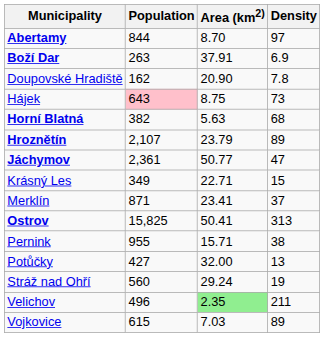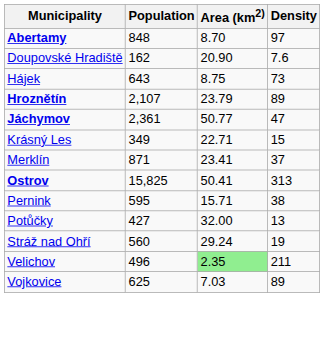 <table class="wikitable sortable">
 <tr>
 <th>Municipality</th>
 <th>Population</th>
 <th>Area (km<sup>2)</sup></th>
 <th>Density</th>
 </tr>
 <tr>
 <td><strong><a href='#'>Abertamy</a></strong></td>
-<td>844</td>
+<td>848</td>
 <td>8.70</td>
 <td>97</td>
-</tr>
-<tr>
-<td><strong><a href='#'>Boží Dar</a></strong></td>
-<td>263</td>
-<td>37.91</td>
-<td>6.9</td>
 </tr>
 <tr>
 <td><a href='#'>Doupovské Hradiště</a></td>
 <td>162</td>
 <td>20.90</td>
-<td>7.8</td>
+<td>7.6</td>
 </tr>
 <tr>
 <td><a href='#'>Hájek</a></td>
-<td style="background: pink;">643</td>
+<td>643</td>
 <td>8.75</td>
 <td>73</td>
-</tr>
-<tr>
-<td><strong><a href='#'>Horní Blatná</a></strong></td>
-<td>382</td>
-<td>5.63</td>
-<td>68</td>
 </tr>
 <tr>
 <td><strong><a href='#'>Hroznětín</a></strong></td>
 <td>2,107</td>
 <td>23.79</td>
 <td>89</td>
 </tr>
 <tr>
 <td><strong><a href='#'>Jáchymov</a></strong></td>
 <td>2,361</td>
 <td>50.77</td>
 <td>47</td>
 </tr>
 <tr>
 <td><a href='#'>Krásný Les</a></td>
 <td>349</td>
 <td>22.71</td>
 <td>15</td>
 </tr>
 <tr>
 <td><a href='#'>Merklín</a></td>
 <td>871</td>
 <td>23.41</td>
 <td>37</td>
 </tr>
 <tr>
 <td><strong><a href='#'>Ostrov</a></strong></td>
 <td>15,825</td>
 <td>50.41</td>
 <td>313</td>
 </tr>
 <tr>
 <td><a href='#'>Pernink</a></td>
-<td>955</td>
+<td>595</td>
 <td>15.71</td>
 <td>38</td>
 </tr>
 <tr>
 <td><a href='#'>Potůčky</a></td>
 <td>427</td>
 <td>32.00</td>
 <td>13</td>
 </tr>
 <tr>
 <td><a href='#'>Stráž nad Ohří</a></td>
 <td>560</td>
 <td>29.24</td>
 <td>19</td>
 </tr>
 <tr>
 <td><a href='#'>Velichov</a></td>
 <td>496</td>
 <td style="background: lightgreen;">2.35</td>
 <td>211</td>
 </tr>
 <tr>
 <td><a href='#'>Vojkovice</a></td>
-<td>615</td>
+<td>625</td>
 <td>7.03</td>
 <td>89</td>
 </tr>
 </table>
